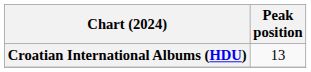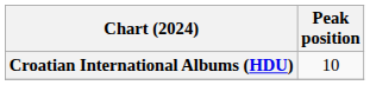 <table class="wikitable sortable plainrowheaders" style="text-align:center">
 <tr>
 <th scope="col">Chart (2024)</th>
 <th scope="col">Peak<br>position</th>
 </tr>
 <tr>
 <th scope="row">Croatian International Albums (<a href='#'>HDU</a>)</th>
-<td>13</td>
+<td>10</td>
 </tr>
 <tr>
 </tr>
 <tr>
 </tr>
 <tr>
 </tr>
 </table>
